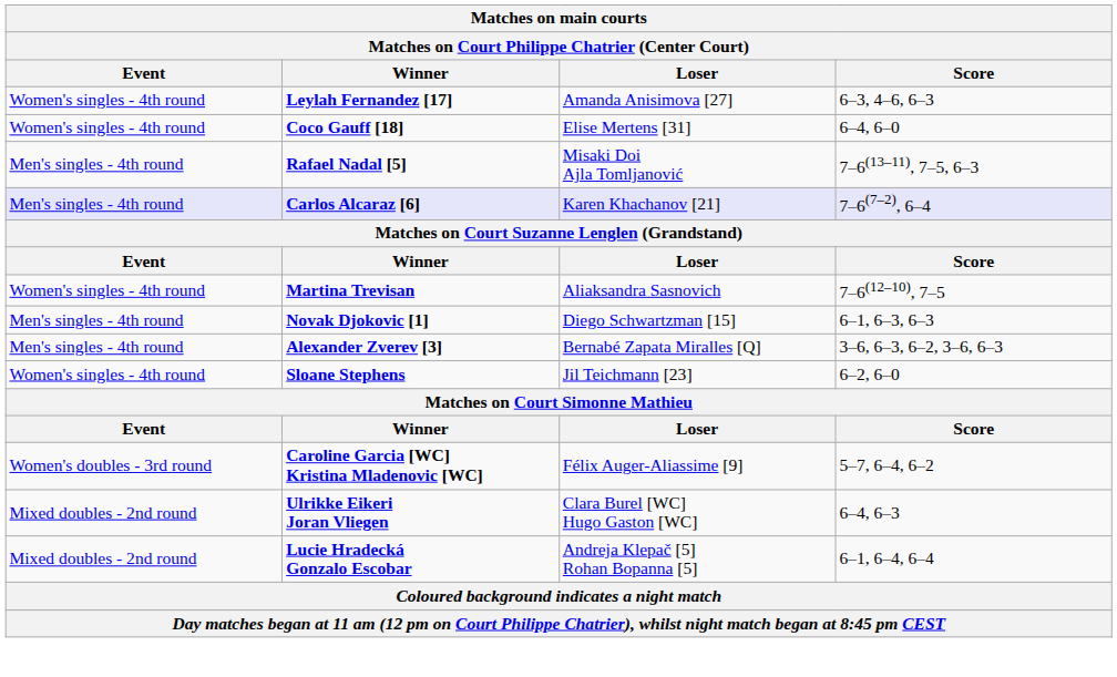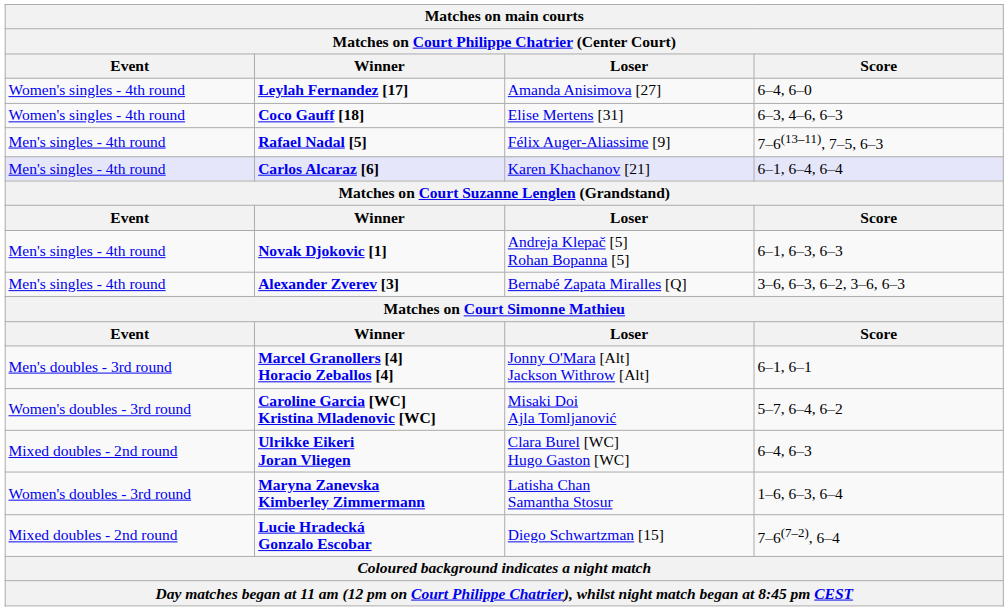 <table class="wikitable" style="margin:auto;">
 <tr>
 <th colspan=4 style=white-space:nowrap>Matches on main courts</th>
 </tr>
 <tr>
 <th colspan=4>Matches on <a href='#'>Court Philippe Chatrier</a> (Center Court)</th>
 </tr>
 <tr>
 <th width=250>Event</th>
 <th width=250>Winner</th>
 <th width=250>Loser</th>
 <th width=250>Score</th>
 </tr>
 <tr>
 <td><a href='#'>Women's singles - 4th round</a></td>
 <td><strong> <a href='#'>Leylah Fernandez</a> [17]</strong></td>
 <td> <a href='#'>Amanda Anisimova</a> [27]</td>
-<td>6–3, 4–6, 6–3</td>
+<td>6–4, 6–0</td>
 </tr>
 <tr>
 <td><a href='#'>Women's singles - 4th round</a></td>
 <td><strong> <a href='#'>Coco Gauff</a> [18]</strong></td>
 <td> <a href='#'>Elise Mertens</a> [31]</td>
-<td>6–4, 6–0</td>
+<td>6–3, 4–6, 6–3</td>
 </tr>
 <tr>
 <td><a href='#'>Men's singles - 4th round</a></td>
 <td><strong> <a href='#'>Rafael Nadal</a> [5]</strong></td>
-<td> <a href='#'>Misaki Doi</a><br> <a href='#'>Ajla Tomljanović</a></td>
+<td> <a href='#'>Félix Auger-Aliassime</a> [9]</td>
 <td>7–6<sup>(13–11)</sup>, 7–5, 6–3</td>
 </tr>
 <tr bgcolor=lavender>
 <td><a href='#'>Men's singles - 4th round</a></td>
 <td><strong> <a href='#'>Carlos Alcaraz</a> [6]</strong></td>
 <td> <a href='#'>Karen Khachanov</a> [21]</td>
-<td>7–6<sup>(7–2)</sup>, 6–4</td>
+<td>6–1, 6–4, 6–4</td>
 </tr>
 <tr>
 <th colspan=4>Matches on <a href='#'>Court Suzanne Lenglen</a> (Grandstand)</th>
 </tr>
 <tr>
 <th width=250>Event</th>
 <th width=250>Winner</th>
 <th width=250>Loser</th>
 <th width=250>Score</th>
 </tr>
 <tr>
-<td><a href='#'>Women's singles - 4th round</a></td>
-<td><strong> <a href='#'>Martina Trevisan</a></strong></td>
-<td> <a href='#'>Aliaksandra Sasnovich</a></td>
-<td>7–6<sup>(12–10)</sup>, 7–5</td>
-</tr>
-<tr>
 <td><a href='#'>Men's singles - 4th round</a></td>
 <td><strong> <a href='#'>Novak Djokovic</a> [1]</strong></td>
-<td> <a href='#'>Diego Schwartzman</a> [15]</td>
+<td> <a href='#'>Andreja Klepač</a> [5]<br> <a href='#'>Rohan Bopanna</a> [5]</td>
 <td>6–1, 6–3, 6–3</td>
 </tr>
 <tr>
 <td><a href='#'>Men's singles - 4th round</a></td>
 <td><strong> <a href='#'>Alexander Zverev</a> [3]</strong></td>
 <td> <a href='#'>Bernabé Zapata Miralles</a> [Q]</td>
 <td>3–6, 6–3, 6–2, 3–6, 6–3</td>
-</tr>
-<tr>
-<td><a href='#'>Women's singles - 4th round</a></td>
-<td><strong> <a href='#'>Sloane Stephens</a></strong></td>
-<td> <a href='#'>Jil Teichmann</a> [23]</td>
-<td>6–2, 6–0</td>
 </tr>
 <tr>
 <th colspan=4>Matches on <a href='#'>Court Simonne Mathieu</a></th>
 </tr>
 <tr>
 <th width=250>Event</th>
 <th width=250>Winner</th>
 <th width=250>Loser</th>
 <th width=250>Score</th>
 </tr>
 <tr>
+<td><a href='#'>Men's doubles - 3rd round</a></td>
+<td><strong> <a href='#'>Marcel Granollers</a> [4]<br> <a href='#'>Horacio Zeballos</a> [4]</strong></td>
+<td> <a href='#'>Jonny O'Mara</a> [Alt]<br> <a href='#'>Jackson Withrow</a> [Alt]</td>
+<td>6–1, 6–1</td>
+</tr>
+<tr>
 <td><a href='#'>Women's doubles - 3rd round</a></td>
 <td><strong> <a href='#'>Caroline Garcia</a> [WC]<br> <a href='#'>Kristina Mladenovic</a> [WC]</strong></td>
-<td> <a href='#'>Félix Auger-Aliassime</a> [9]</td>
+<td> <a href='#'>Misaki Doi</a><br> <a href='#'>Ajla Tomljanović</a></td>
 <td>5–7, 6–4, 6–2</td>
 </tr>
 <tr>
 <td><a href='#'>Mixed doubles - 2nd round</a></td>
 <td><strong> <a href='#'>Ulrikke Eikeri</a><br> <a href='#'>Joran Vliegen</a></strong></td>
 <td> <a href='#'>Clara Burel</a> [WC]<br> <a href='#'>Hugo Gaston</a> [WC]</td>
 <td>6–4, 6–3</td>
 </tr>
 <tr>
+<td><a href='#'>Women's doubles - 3rd round</a></td>
+<td><strong> <a href='#'>Maryna Zanevska</a><br> <a href='#'>Kimberley Zimmermann</a></strong></td>
+<td> <a href='#'>Latisha Chan</a><br> <a href='#'>Samantha Stosur</a></td>
+<td>1–6, 6–3, 6–4</td>
+</tr>
+<tr>
 <td><a href='#'>Mixed doubles - 2nd round</a></td>
 <td><strong> <a href='#'>Lucie Hradecká</a><br> <a href='#'>Gonzalo Escobar</a></strong></td>
-<td> <a href='#'>Andreja Klepač</a> [5]<br> <a href='#'>Rohan Bopanna</a> [5]</td>
-<td>6–1, 6–4, 6–4</td>
+<td> <a href='#'>Diego Schwartzman</a> [15]</td>
+<td>7–6<sup>(7–2)</sup>, 6–4</td>
 </tr>
 <tr>
 <th colspan=4><em>Coloured background indicates a night match</em></th>
 </tr>
 <tr>
 <th colspan=4><em>Day matches began at 11 am (12 pm on <a href='#'>Court Philippe Chatrier</a>), whilst night match began at 8:45 pm <a href='#'>CEST</a></em></th>
 </tr>
 </table>
